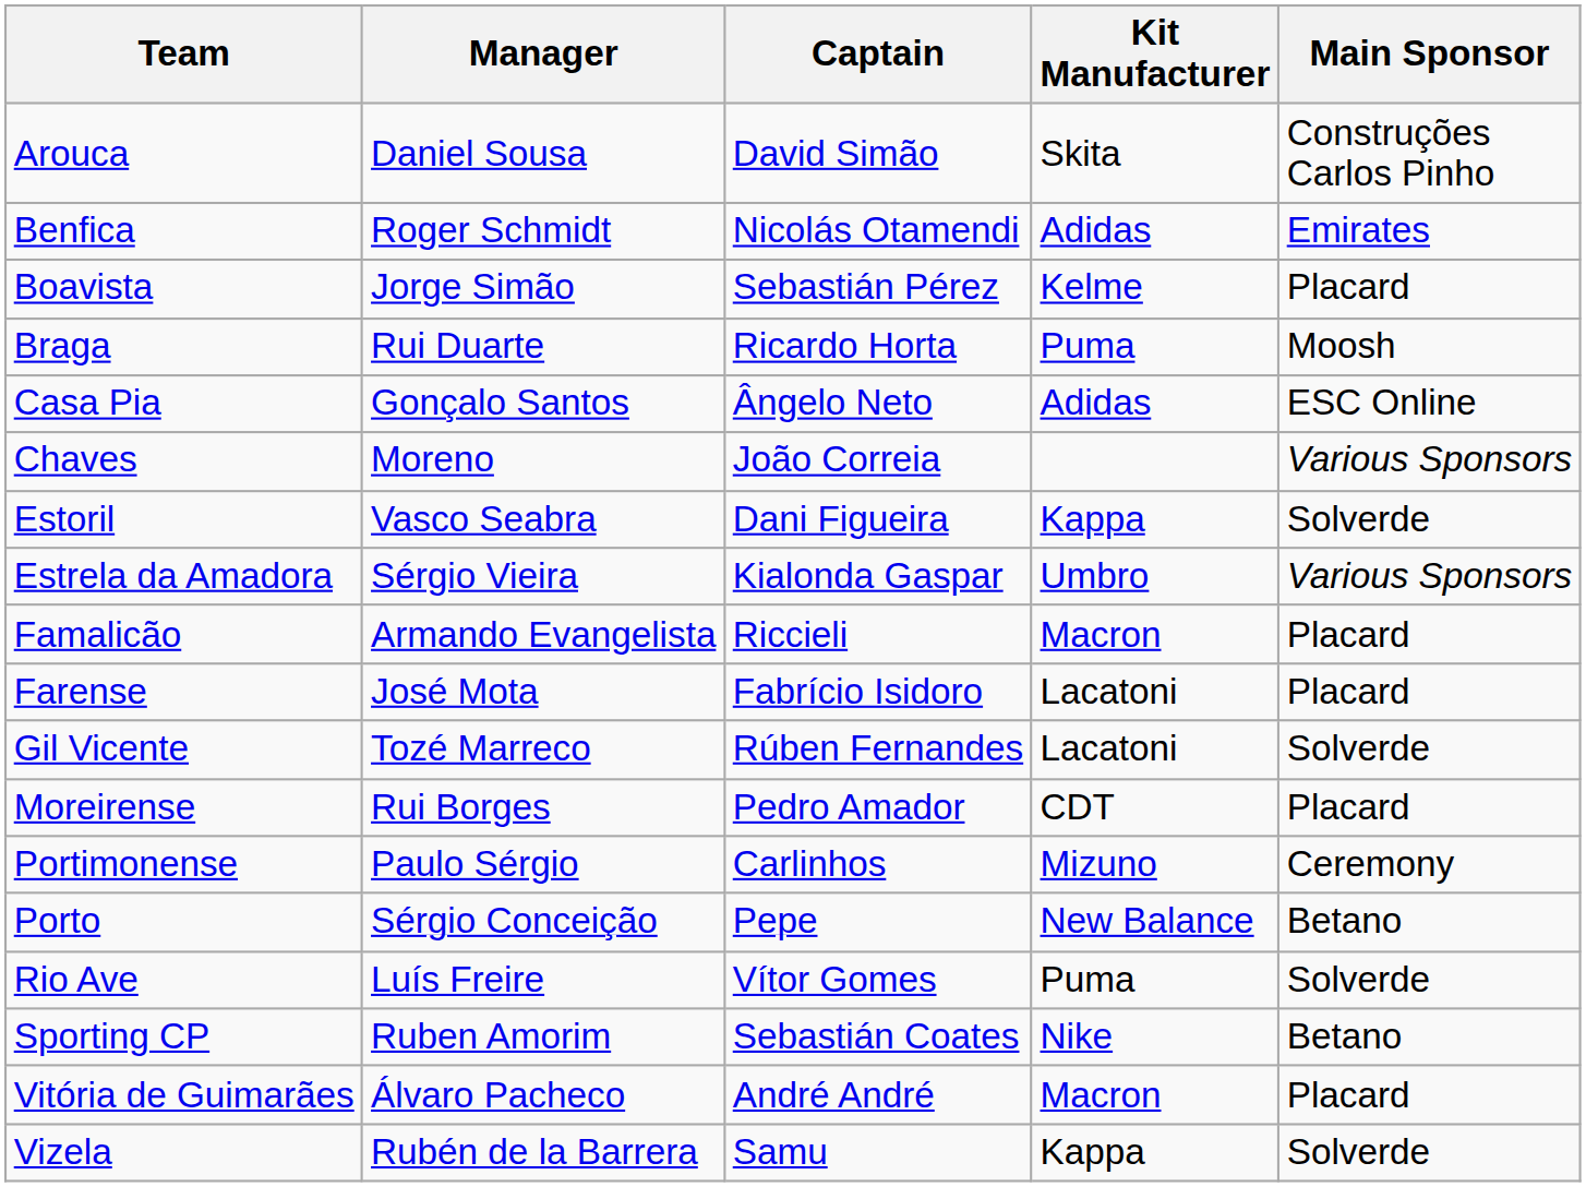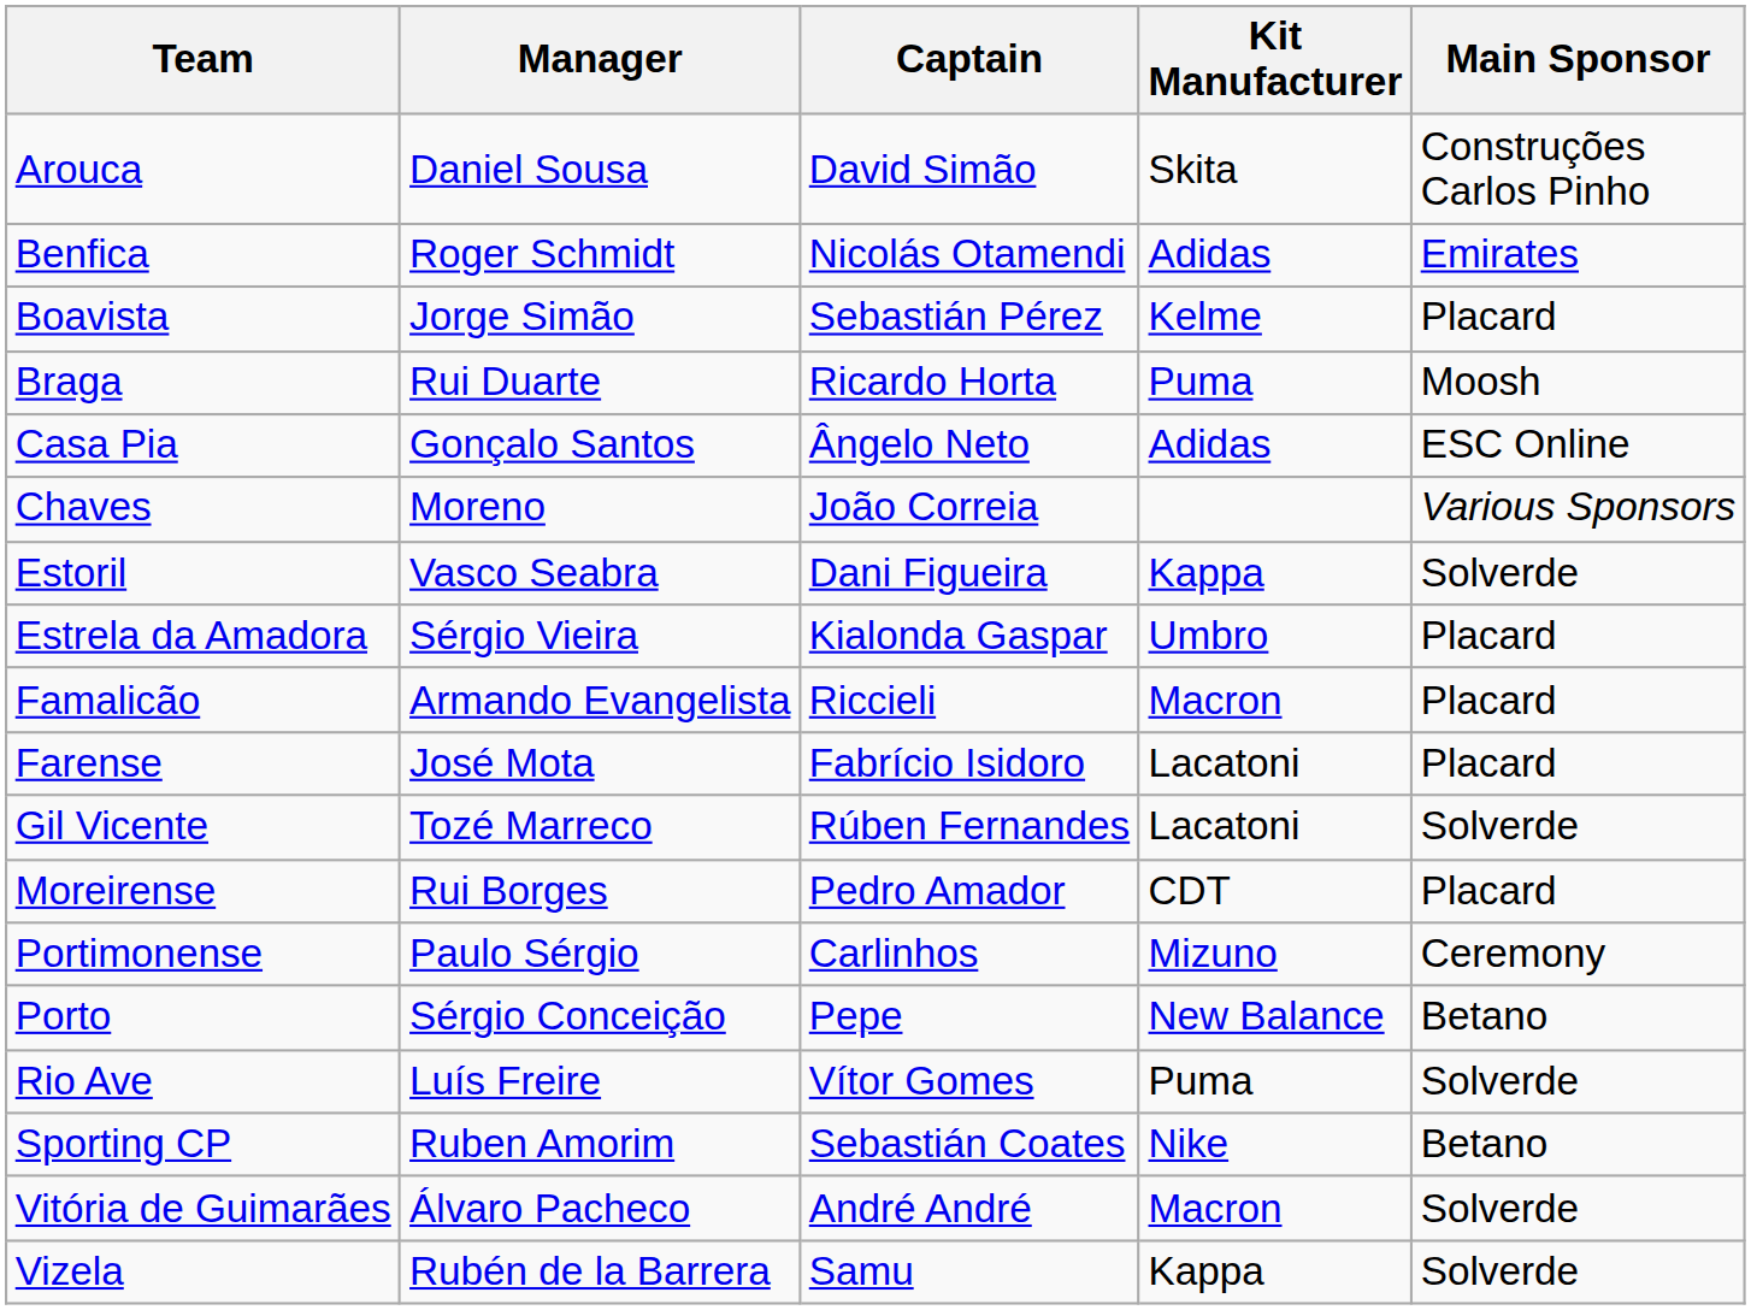 <table class="wikitable sortable" style="text-align: left;">
 <tr>
 <th>Team</th>
 <th>Manager</th>
 <th>Captain</th>
 <th>Kit<br>Manufacturer</th>
 <th>Main Sponsor</th>
 </tr>
 <tr>
 <td><a href='#'>Arouca</a></td>
 <td> <a href='#'>Daniel Sousa</a></td>
 <td> <a href='#'>David Simão</a></td>
 <td>Skita</td>
 <td>Construções<br>Carlos Pinho</td>
 </tr>
 <tr>
 <td><a href='#'>Benfica</a></td>
 <td> <a href='#'>Roger Schmidt</a></td>
 <td> <a href='#'>Nicolás Otamendi</a></td>
 <td><a href='#'>Adidas</a></td>
 <td><a href='#'>Emirates</a></td>
 </tr>
 <tr>
 <td><a href='#'>Boavista</a></td>
 <td> <a href='#'>Jorge Simão</a></td>
 <td> <a href='#'>Sebastián Pérez</a></td>
 <td><a href='#'>Kelme</a></td>
 <td>Placard</td>
 </tr>
 <tr>
 <td><a href='#'>Braga</a></td>
 <td> <a href='#'>Rui Duarte</a></td>
 <td> <a href='#'>Ricardo Horta</a></td>
 <td><a href='#'>Puma</a></td>
 <td>Moosh</td>
 </tr>
 <tr>
 <td><a href='#'>Casa Pia</a></td>
 <td> <a href='#'>Gonçalo Santos</a></td>
 <td> <a href='#'>Ângelo Neto</a></td>
 <td><a href='#'>Adidas</a></td>
 <td>ESC Online</td>
 </tr>
 <tr>
 <td><a href='#'>Chaves</a></td>
 <td> <a href='#'>Moreno</a></td>
 <td> <a href='#'>João Correia</a></td>
 <td></td>
 <td><em>Various Sponsors</em></td>
 </tr>
 <tr>
 <td><a href='#'>Estoril</a></td>
 <td> <a href='#'>Vasco Seabra</a></td>
 <td> <a href='#'>Dani Figueira</a></td>
 <td><a href='#'>Kappa</a></td>
 <td>Solverde</td>
 </tr>
 <tr>
 <td><a href='#'>Estrela da Amadora</a></td>
 <td> <a href='#'>Sérgio Vieira</a></td>
 <td> <a href='#'>Kialonda Gaspar</a></td>
 <td><a href='#'>Umbro</a></td>
-<td><em>Various Sponsors</em></td>
+<td>Placard</td>
 </tr>
 <tr>
 <td><a href='#'>Famalicão</a></td>
 <td> <a href='#'>Armando Evangelista</a></td>
 <td> <a href='#'>Riccieli</a></td>
 <td><a href='#'>Macron</a></td>
 <td>Placard</td>
 </tr>
 <tr>
 <td><a href='#'>Farense</a></td>
 <td> <a href='#'>José Mota</a></td>
 <td> <a href='#'>Fabrício Isidoro</a></td>
 <td>Lacatoni</td>
 <td>Placard</td>
 </tr>
 <tr>
 <td><a href='#'>Gil Vicente</a></td>
 <td> <a href='#'>Tozé Marreco</a></td>
 <td> <a href='#'>Rúben Fernandes</a></td>
 <td>Lacatoni</td>
 <td>Solverde</td>
 </tr>
 <tr>
 <td><a href='#'>Moreirense</a></td>
 <td> <a href='#'>Rui Borges</a></td>
 <td> <a href='#'>Pedro Amador</a></td>
 <td>CDT</td>
 <td>Placard</td>
 </tr>
 <tr>
 <td><a href='#'>Portimonense</a></td>
 <td> <a href='#'>Paulo Sérgio</a></td>
 <td> <a href='#'>Carlinhos</a></td>
 <td><a href='#'>Mizuno</a></td>
 <td>Ceremony</td>
 </tr>
 <tr>
 <td><a href='#'>Porto</a></td>
 <td> <a href='#'>Sérgio Conceição</a></td>
 <td> <a href='#'>Pepe</a></td>
 <td><a href='#'>New Balance</a></td>
 <td>Betano</td>
 </tr>
 <tr>
 <td><a href='#'>Rio Ave</a></td>
 <td> <a href='#'>Luís Freire</a></td>
 <td> <a href='#'>Vítor Gomes</a></td>
 <td>Puma</td>
 <td>Solverde</td>
 </tr>
 <tr>
 <td><a href='#'>Sporting CP</a></td>
 <td> <a href='#'>Ruben Amorim</a></td>
 <td> <a href='#'>Sebastián Coates</a></td>
 <td><a href='#'>Nike</a></td>
 <td>Betano</td>
 </tr>
 <tr>
 <td><a href='#'>Vitória de Guimarães</a></td>
 <td> <a href='#'>Álvaro Pacheco</a></td>
 <td> <a href='#'>André André</a></td>
 <td><a href='#'>Macron</a></td>
-<td>Placard</td>
+<td>Solverde</td>
 </tr>
 <tr>
 <td><a href='#'>Vizela</a></td>
 <td> <a href='#'>Rubén de la Barrera</a></td>
 <td> <a href='#'>Samu</a></td>
 <td>Kappa</td>
 <td>Solverde</td>
 </tr>
 </table>
